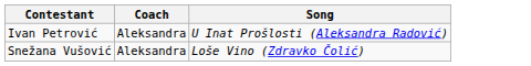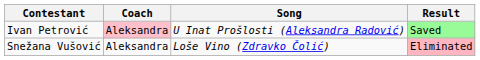 <table class="wikitable">
 <tr>
 <th>Contestant</th>
 <th>Coach</th>
 <th>Song</th>
+<th>Result</th>
 </tr>
 <tr>
 <td>Ivan Petrović</td>
-<td>Aleksandra</td>
+<td style="background: pink;">Aleksandra</td>
 <td><em>U Inat Prošlosti (<a href='#'>Aleksandra Radović</a>)</em></td>
+<td style="background:palegreen;">Saved</td>
 </tr>
 <tr>
 <td>Snežana Vušović</td>
 <td>Aleksandra</td>
 <td><em>Loše Vino (<a href='#'>Zdravko Čolić</a>)</em></td>
+<td style="background:lightpink;">Eliminated</td>
 </tr>
 </table>
